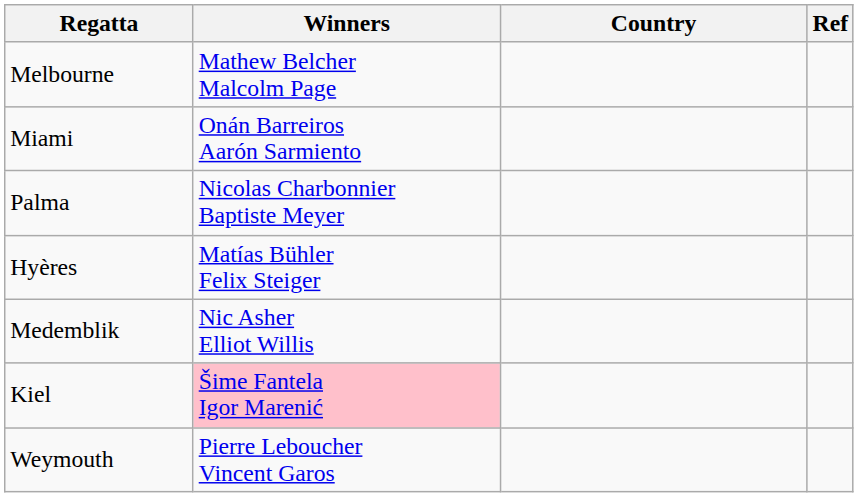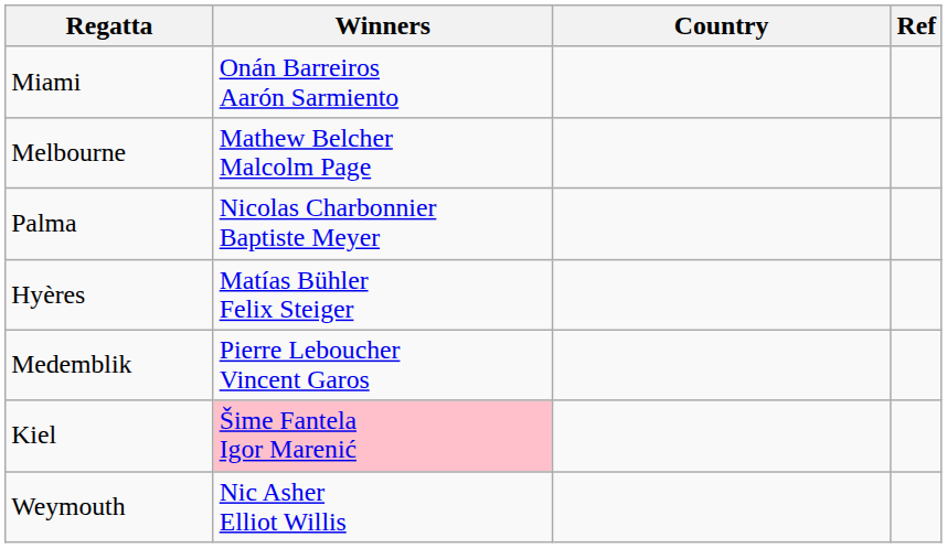 <table class="wikitable">
 <tr>
 <th width=120>Regatta</th>
 <th style="width:200px;">Winners</th>
 <th style="width:200px;">Country</th>
 <th>Ref</th>
 </tr>
 <tr>
-<td>Melbourne</td>
-<td><a href='#'>Mathew Belcher</a><br><a href='#'>Malcolm Page</a></td>
+<td>Miami</td>
+<td><a href='#'>Onán Barreiros</a><br><a href='#'>Aarón Sarmiento</a></td>
 <td></td>
 <td></td>
 </tr>
 <tr>
-<td>Miami</td>
-<td><a href='#'>Onán Barreiros</a><br><a href='#'>Aarón Sarmiento</a></td>
+<td>Melbourne</td>
+<td><a href='#'>Mathew Belcher</a><br><a href='#'>Malcolm Page</a></td>
 <td></td>
 <td></td>
 </tr>
 <tr>
 <td>Palma</td>
 <td><a href='#'>Nicolas Charbonnier</a><br><a href='#'>Baptiste Meyer</a></td>
 <td></td>
 <td></td>
 </tr>
 <tr>
 <td>Hyères</td>
 <td><a href='#'>Matías Bühler</a><br><a href='#'>Felix Steiger</a></td>
 <td></td>
 <td></td>
 </tr>
 <tr>
 <td>Medemblik</td>
-<td><a href='#'>Nic Asher</a><br><a href='#'>Elliot Willis</a></td>
+<td><a href='#'>Pierre Leboucher</a><br><a href='#'>Vincent Garos</a></td>
 <td></td>
 <td></td>
 </tr>
 <tr>
 <td>Kiel</td>
 <td style="background: pink;"><a href='#'>Šime Fantela</a><br><a href='#'>Igor Marenić</a></td>
 <td></td>
 <td></td>
 </tr>
 <tr>
 <td>Weymouth</td>
-<td><a href='#'>Pierre Leboucher</a><br><a href='#'>Vincent Garos</a></td>
+<td><a href='#'>Nic Asher</a><br><a href='#'>Elliot Willis</a></td>
 <td></td>
 <td></td>
 </tr>
 </table>
